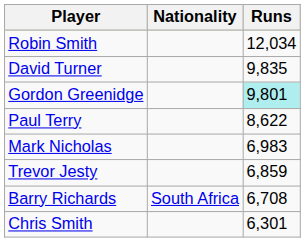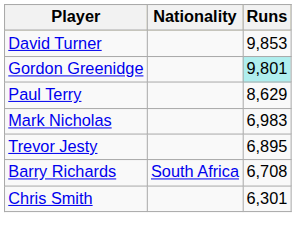 <table class="wikitable">
 <tr style="background:#bdb76b;">
 <th>Player</th>
 <th>Nationality</th>
 <th>Runs</th>
 </tr>
 <tr>
-<td><a href='#'>Robin Smith</a></td>
-<td></td>
-<td>12,034</td>
-</tr>
-<tr>
 <td><a href='#'>David Turner</a></td>
 <td></td>
-<td>9,835</td>
+<td>9,853</td>
 </tr>
 <tr>
 <td><a href='#'>Gordon Greenidge</a></td>
 <td></td>
 <td style="background: paleturquoise;">9,801</td>
 </tr>
 <tr>
 <td><a href='#'>Paul Terry</a></td>
 <td></td>
-<td>8,622</td>
+<td>8,629</td>
 </tr>
 <tr>
 <td><a href='#'>Mark Nicholas</a></td>
 <td></td>
 <td>6,983</td>
 </tr>
 <tr>
 <td><a href='#'>Trevor Jesty</a></td>
 <td></td>
-<td>6,859</td>
+<td>6,895</td>
 </tr>
 <tr>
 <td><a href='#'>Barry Richards</a></td>
 <td> <a href='#'>South Africa</a></td>
 <td>6,708</td>
 </tr>
 <tr>
 <td><a href='#'>Chris Smith</a></td>
 <td></td>
 <td>6,301</td>
 </tr>
 </table>
